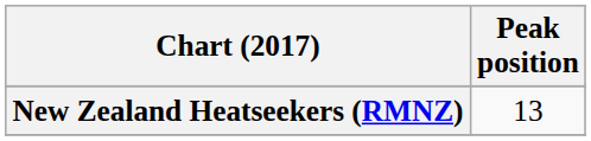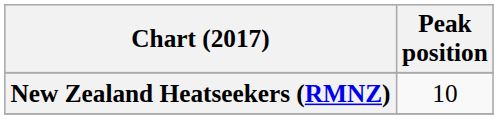 <table class="wikitable sortable plainrowheaders" style="text-align:center">
 <tr>
 <th>Chart (2017)</th>
 <th>Peak<br>position</th>
 </tr>
 <tr>
 </tr>
 <tr>
 </tr>
 <tr>
 <th scope="row">New Zealand Heatseekers (<a href='#'>RMNZ</a>)</th>
-<td>13</td>
+<td>10</td>
 </tr>
 <tr>
 </tr>
 <tr>
 </tr>
 <tr>
 </tr>
 <tr>
 </tr>
 <tr>
 </tr>
 </table>
